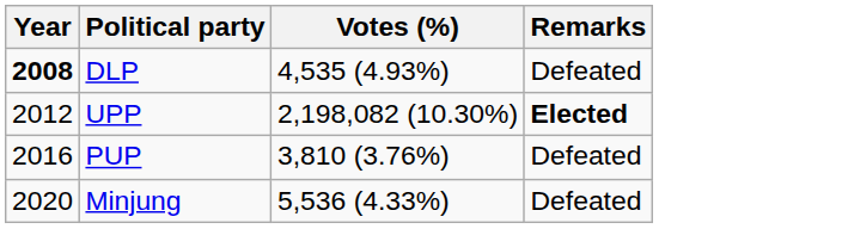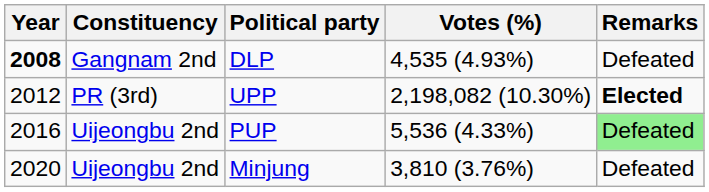 <table class="wikitable">
 <tr>
 <th>Year</th>
+<th>Constituency</th>
 <th>Political party</th>
 <th>Votes (%)</th>
 <th>Remarks</th>
 </tr>
 <tr>
 <td><strong>2008</strong></td>
+<td><a href='#'>Gangnam</a> 2nd</td>
 <td><a href='#'>DLP</a></td>
 <td>4,535 (4.93%)</td>
 <td>Defeated</td>
 </tr>
 <tr>
 <td>2012</td>
+<td><a href='#'>PR</a> (3rd)</td>
 <td><a href='#'>UPP</a></td>
 <td>2,198,082 (10.30%)</td>
 <td><strong>Elected</strong></td>
 </tr>
 <tr>
 <td>2016</td>
+<td><a href='#'>Uijeongbu</a> 2nd</td>
 <td><a href='#'>PUP</a></td>
+<td>5,536 (4.33%)</td>
+<td style="background: lightgreen;">Defeated</td>
+</tr>
+<tr>
+<td>2020</td>
+<td><a href='#'>Uijeongbu</a> 2nd</td>
+<td><a href='#'>Minjung</a></td>
 <td>3,810 (3.76%)</td>
 <td>Defeated</td>
 </tr>
-<tr>
-<td>2020</td>
-<td><a href='#'>Minjung</a></td>
-<td>5,536 (4.33%)</td>
-<td>Defeated</td>
-</tr>
 </table>
